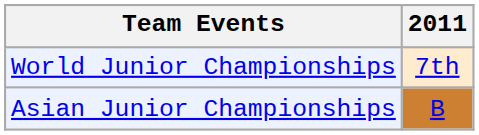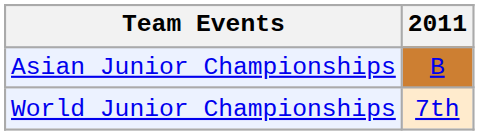 <table style='font-size: 90%; text-align:center;' class='wikitable'>
 <tr>
 <th>Team Events</th>
 <th>2011</th>
 </tr>
 <tr>
+<td bgcolor="#ECF2FF"; align="left"><a href='#'>Asian Junior Championships</a></td>
+<td bgcolor=CD7F32><a href='#'>B</a></td>
+</tr>
+<tr>
 <td bgcolor="#ECF2FF"; align="left"><a href='#'>World Junior Championships</a></td>
 <td bgcolor=FFEBCD><a href='#'>7th</a></td>
 </tr>
-<tr>
-<td bgcolor="#ECF2FF"; align="left"><a href='#'>Asian Junior Championships</a></td>
-<td bgcolor=CD7F32><a href='#'>B</a></td>
-</tr>
 </table>
